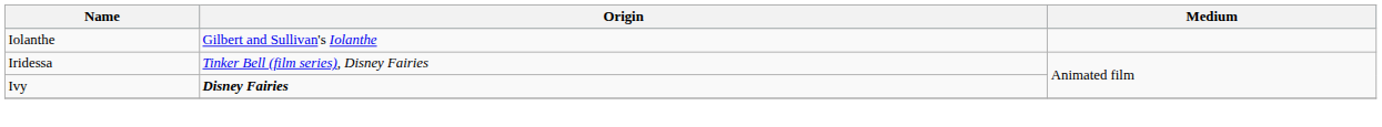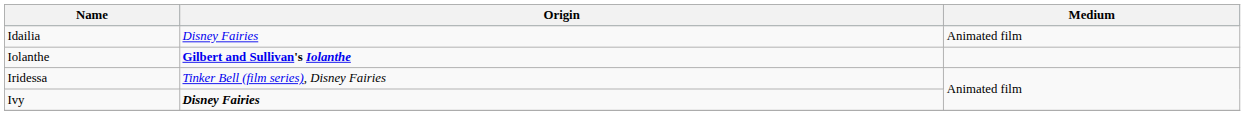 <table class="wikitable sortable" style="width:70%; font-size:90%;">
 <tr style="background:#115a6c;">
 <th>Name</th>
 <th>Origin</th>
 <th>Medium</th>
 </tr>
 <tr>
+<td>Idailia</td>
+<td><em><a href='#'>Disney Fairies</a></em></td>
+<td>Animated film</td>
+</tr>
+<tr>
 <td>Iolanthe</td>
-<td><a href='#'>Gilbert and Sullivan</a>'s <em><a href='#'>Iolanthe</a></em></td>
+<td><strong><a href='#'>Gilbert and Sullivan</a>'s <em><a href='#'>Iolanthe</a></em></strong></td>
 <td></td>
 </tr>
 <tr>
 <td>Iridessa</td>
 <td><em><a href='#'>Tinker Bell (film series)</a></em>, <em>Disney Fairies</em></td>
 <td rowspan="2">Animated film</td>
 </tr>
 <tr>
 <td>Ivy</td>
 <td><strong><em>Disney Fairies</em></strong></td>
 </tr>
 <tr>
 </tr>
 </table>
